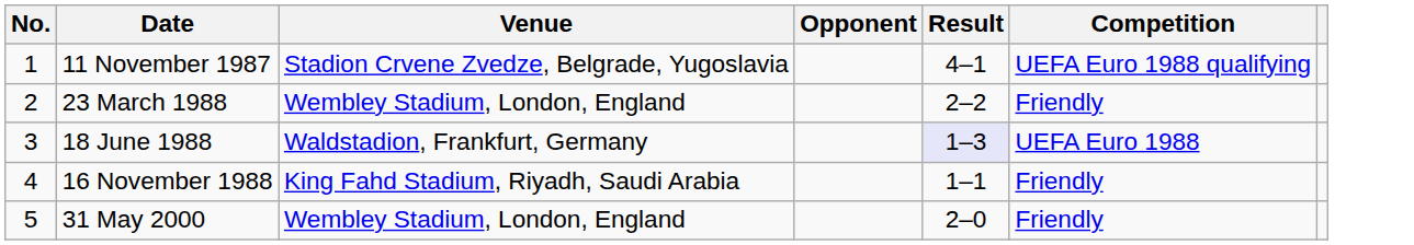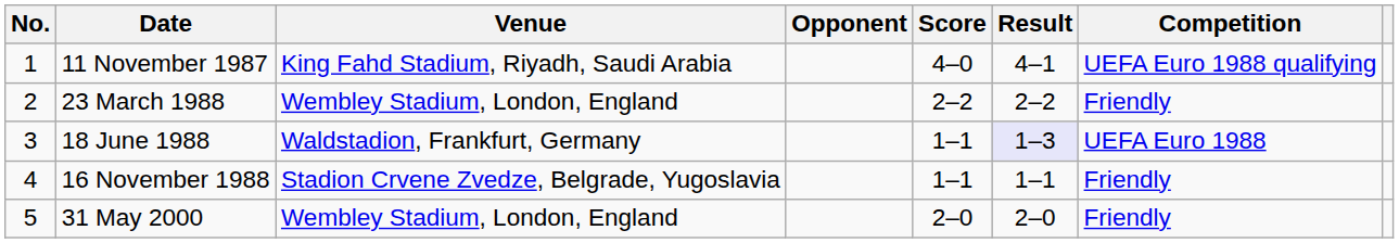 <table class="wikitable sortable">
 <tr>
 <th scope="col">No.</th>
 <th scope="col">Date</th>
 <th scope="col">Venue</th>
 <th scope="col">Opponent</th>
+<th scope="col">Score</th>
 <th scope="col">Result</th>
 <th scope="col">Competition</th>
 <th scope="col" class="unsortable"></th>
 </tr>
 <tr>
 <td scope="row" align="center">1</td>
 <td>11 November 1987</td>
-<td><a href='#'>Stadion Crvene Zvedze</a>, Belgrade, Yugoslavia</td>
+<td><a href='#'>King Fahd Stadium</a>, Riyadh, Saudi Arabia</td>
 <td></td>
+<td align="center">4–0</td>
 <td align="center">4–1</td>
 <td><a href='#'>UEFA Euro 1988 qualifying</a></td>
 <td align="center"></td>
 </tr>
 <tr>
 <td scope="row" align="center">2</td>
 <td>23 March 1988</td>
 <td><a href='#'>Wembley Stadium</a>, London, England</td>
 <td></td>
 <td align="center">2–2</td>
+<td align="center">2–2</td>
 <td><a href='#'>Friendly</a></td>
 <td align="center"></td>
 </tr>
 <tr>
 <td scope="row" align="center">3</td>
 <td>18 June 1988</td>
 <td><a href='#'>Waldstadion</a>, Frankfurt, Germany</td>
 <td></td>
+<td align="center">1–1</td>
 <td align="center" style="background: lavender;">1–3</td>
 <td><a href='#'>UEFA Euro 1988</a></td>
 <td align="center"></td>
 </tr>
 <tr>
 <td scope="row" align="center">4</td>
 <td>16 November 1988</td>
-<td><a href='#'>King Fahd Stadium</a>, Riyadh, Saudi Arabia</td>
+<td><a href='#'>Stadion Crvene Zvedze</a>, Belgrade, Yugoslavia</td>
 <td></td>
+<td align="center">1–1</td>
 <td align="center">1–1</td>
 <td><a href='#'>Friendly</a></td>
 <td align="center"></td>
 </tr>
 <tr>
 <td scope="row" align="center">5</td>
 <td>31 May 2000</td>
 <td><a href='#'>Wembley Stadium</a>, London, England</td>
 <td></td>
 <td align="center">2–0</td>
+<td align="center">2–0</td>
 <td><a href='#'>Friendly</a></td>
 <td align="center"></td>
 </tr>
 </table>
